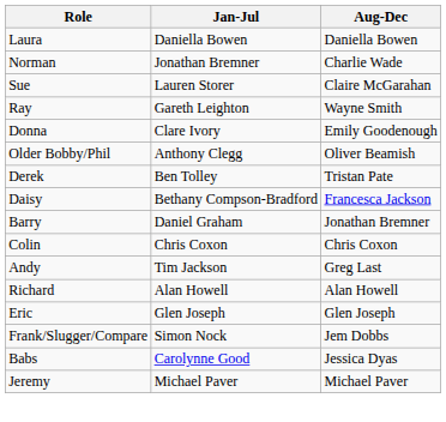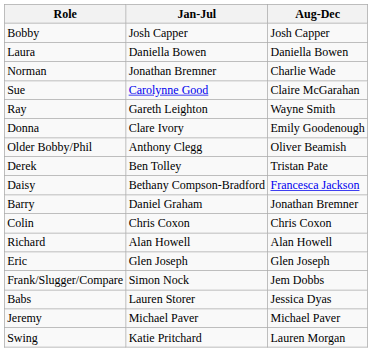 <table class="wikitable">
 <tr>
 <th>Role</th>
 <th>Jan-Jul</th>
 <th>Aug-Dec</th>
+</tr>
+<tr>
+<td>Bobby</td>
+<td>Josh Capper</td>
+<td>Josh Capper</td>
 </tr>
 <tr>
 <td>Laura</td>
 <td>Daniella Bowen</td>
 <td>Daniella Bowen</td>
 </tr>
 <tr>
 <td>Norman</td>
 <td>Jonathan Bremner</td>
 <td>Charlie Wade</td>
 </tr>
 <tr>
 <td>Sue</td>
-<td>Lauren Storer</td>
+<td><a href='#'>Carolynne Good</a></td>
 <td>Claire McGarahan</td>
 </tr>
 <tr>
 <td>Ray</td>
 <td>Gareth Leighton</td>
 <td>Wayne Smith</td>
 </tr>
 <tr>
 <td>Donna</td>
 <td>Clare Ivory</td>
 <td>Emily Goodenough</td>
 </tr>
 <tr>
 <td>Older Bobby/Phil</td>
 <td>Anthony Clegg</td>
 <td>Oliver Beamish</td>
 </tr>
 <tr>
 <td>Derek</td>
 <td>Ben Tolley</td>
 <td>Tristan Pate</td>
 </tr>
 <tr>
 <td>Daisy</td>
 <td>Bethany Compson-Bradford</td>
 <td><a href='#'>Francesca Jackson</a></td>
 </tr>
 <tr>
 <td>Barry</td>
 <td>Daniel Graham</td>
 <td>Jonathan Bremner</td>
 </tr>
 <tr>
 <td>Colin</td>
 <td>Chris Coxon</td>
 <td>Chris Coxon</td>
 </tr>
 <tr>
-<td>Andy</td>
-<td>Tim Jackson</td>
-<td>Greg Last</td>
-</tr>
-<tr>
 <td>Richard</td>
 <td>Alan Howell</td>
 <td>Alan Howell</td>
 </tr>
 <tr>
 <td>Eric</td>
 <td>Glen Joseph</td>
 <td>Glen Joseph</td>
 </tr>
 <tr>
 <td>Frank/Slugger/Compare</td>
 <td>Simon Nock</td>
 <td>Jem Dobbs</td>
 </tr>
 <tr>
 <td>Babs</td>
-<td><a href='#'>Carolynne Good</a></td>
+<td>Lauren Storer</td>
 <td>Jessica Dyas</td>
 </tr>
 <tr>
 <td>Jeremy</td>
 <td>Michael Paver</td>
 <td>Michael Paver</td>
 </tr>
+<tr>
+<td>Swing</td>
+<td>Katie Pritchard</td>
+<td>Lauren Morgan</td>
+</tr>
 </table>
